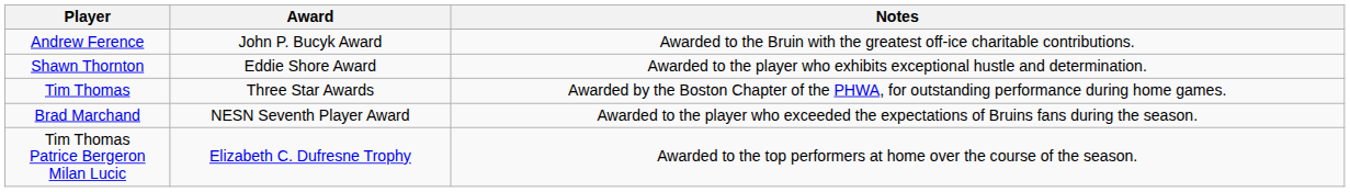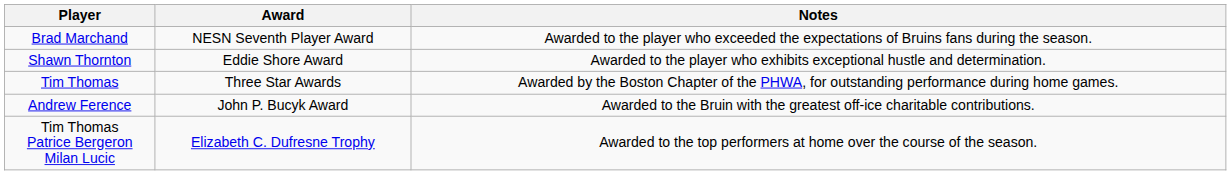 <table class="wikitable" style="width:70%;">
 <tr>
 <th>Player</th>
 <th>Award</th>
 <th>Notes</th>
 </tr>
 <tr style="text-align:center;">
-<td><a href='#'>Andrew Ference</a></td>
-<td>John P. Bucyk Award</td>
-<td>Awarded to the Bruin with the greatest off-ice charitable contributions.</td>
+<td><a href='#'>Brad Marchand</a></td>
+<td>NESN Seventh Player Award</td>
+<td>Awarded to the player who exceeded the expectations of Bruins fans during the season.</td>
 </tr>
 <tr style="text-align:center;">
 <td><a href='#'>Shawn Thornton</a></td>
 <td>Eddie Shore Award</td>
 <td>Awarded to the player who exhibits exceptional hustle and determination.</td>
 </tr>
 <tr style="text-align:center;">
 <td><a href='#'>Tim Thomas</a></td>
 <td>Three Star Awards</td>
 <td>Awarded by the Boston Chapter of the <a href='#'>PHWA</a>, for outstanding performance during home games.</td>
 </tr>
 <tr style="text-align:center;">
-<td><a href='#'>Brad Marchand</a></td>
-<td>NESN Seventh Player Award</td>
-<td>Awarded to the player who exceeded the expectations of Bruins fans during the season.</td>
+<td><a href='#'>Andrew Ference</a></td>
+<td>John P. Bucyk Award</td>
+<td>Awarded to the Bruin with the greatest off-ice charitable contributions.</td>
 </tr>
 <tr style="text-align:center;">
 <td>Tim Thomas<br><a href='#'>Patrice Bergeron</a><br><a href='#'>Milan Lucic</a></td>
 <td><a href='#'>Elizabeth C. Dufresne Trophy</a></td>
 <td>Awarded to the top performers at home over the course of the season.</td>
 </tr>
 </table>
